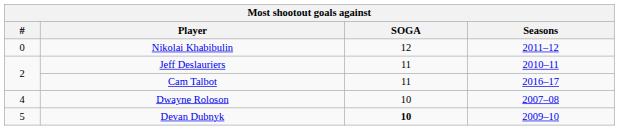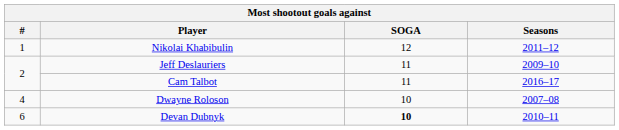 <table class="wikitable" style="text-align: center; font-size: 95%" width="70%">
 <tr>
 <th colspan="4">Most shootout goals against</th>
 </tr>
 <tr>
 <th>#</th>
 <th>Player</th>
 <th>SOGA</th>
 <th>Seasons</th>
 </tr>
 <tr>
-<td>0</td>
+<td>1</td>
 <td><a href='#'>Nikolai Khabibulin</a></td>
 <td>12</td>
 <td><a href='#'>2011–12</a></td>
 </tr>
 <tr>
 <td rowspan="2">2</td>
 <td><a href='#'>Jeff Deslauriers</a></td>
 <td>11</td>
-<td><a href='#'>2010–11</a></td>
+<td><a href='#'>2009–10</a></td>
 </tr>
 <tr>
 <td><a href='#'>Cam Talbot</a></td>
 <td>11</td>
 <td><a href='#'>2016–17</a></td>
 </tr>
 <tr>
 <td>4</td>
 <td><a href='#'>Dwayne Roloson</a></td>
 <td>10</td>
 <td><a href='#'>2007–08</a></td>
 </tr>
 <tr>
-<td>5</td>
+<td>6</td>
 <td><a href='#'>Devan Dubnyk</a></td>
 <td><strong>10</strong></td>
-<td><a href='#'>2009–10</a></td>
+<td><a href='#'>2010–11</a></td>
 </tr>
 </table>
